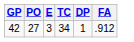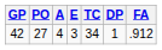 <table class="wikitable">
 <tr>
 <th><a href='#'>GP</a></th>
 <th><a href='#'>PO</a></th>
+<th><a href='#'>A</a></th>
 <th><a href='#'>E</a></th>
 <th><a href='#'>TC</a></th>
 <th><a href='#'>DP</a></th>
 <th><a href='#'>FA</a></th>
 </tr>
 <tr align=center>
 <td>42</td>
 <td>27</td>
+<td>4</td>
 <td>3</td>
 <td>34</td>
 <td>1</td>
 <td>.912</td>
 </tr>
 </table>
